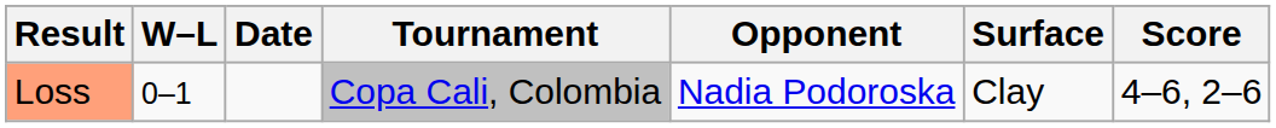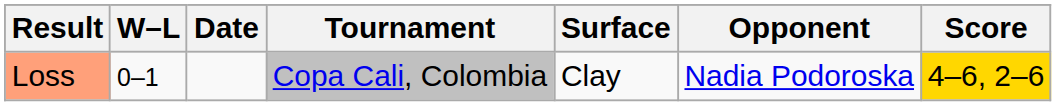 <table class="sortable wikitable">
 <tr>
 <th>Result</th>
 <th class="unsortable">W–L</th>
 <th>Date</th>
 <th>Tournament</th>
+<th>Surface</th>
 <th>Opponent</th>
-<th>Surface</th>
 <th class=unsortable>Score</th>
 </tr>
 <tr>
 <td bgcolor=FFA07A>Loss</td>
 <td><small>0–1</small></td>
 <td><a href='#'></a></td>
 <td bgcolor=silver><a href='#'>Copa Cali</a>, Colombia</td>
+<td>Clay</td>
 <td> <a href='#'>Nadia Podoroska</a></td>
-<td>Clay</td>
-<td>4–6, 2–6</td>
+<td style="background: gold;">4–6, 2–6</td>
 </tr>
 </table>
